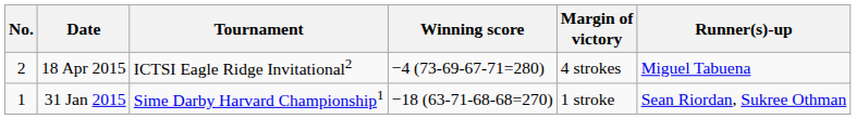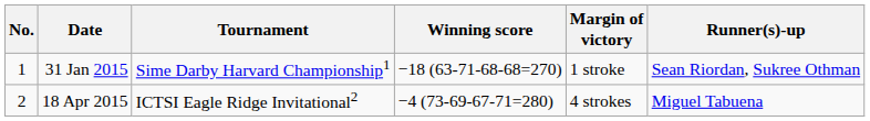 <table class="wikitable" style="font-size:95%;">
 <tr>
 <th>No.</th>
 <th>Date</th>
 <th>Tournament</th>
 <th>Winning score</th>
 <th>Margin of<br>victory</th>
 <th>Runner(s)-up</th>
 </tr>
 <tr>
+<td align=center>1</td>
+<td align=right>31 Jan <a href='#'>2015</a></td>
+<td><a href='#'>Sime Darby Harvard Championship</a><sup>1</sup></td>
+<td>−18 (63-71-68-68=270)</td>
+<td>1 stroke</td>
+<td> <a href='#'>Sean Riordan</a>,  <a href='#'>Sukree Othman</a></td>
+</tr>
+<tr>
 <td align=center>2</td>
 <td align=right>18 Apr 2015</td>
 <td>ICTSI Eagle Ridge Invitational<sup>2</sup></td>
 <td>−4 (73-69-67-71=280)</td>
 <td>4 strokes</td>
 <td> <a href='#'>Miguel Tabuena</a></td>
 </tr>
-<tr>
-<td align=center>1</td>
-<td align=right>31 Jan <a href='#'>2015</a></td>
-<td><a href='#'>Sime Darby Harvard Championship</a><sup>1</sup></td>
-<td>−18 (63-71-68-68=270)</td>
-<td>1 stroke</td>
-<td> <a href='#'>Sean Riordan</a>,  <a href='#'>Sukree Othman</a></td>
-</tr>
 </table>
